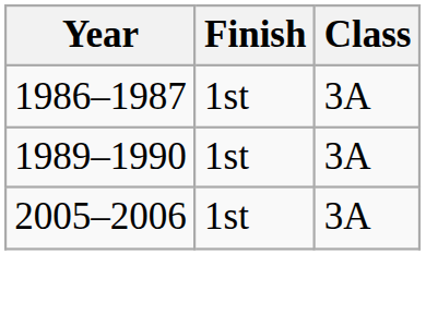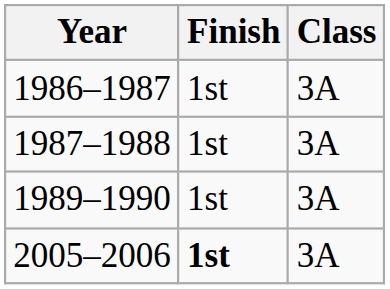 <table class="wikitable">
 <tr>
 <th>Year</th>
 <th>Finish</th>
 <th>Class</th>
 </tr>
 <tr>
 <td>1986–1987</td>
 <td>1st</td>
 <td>3A</td>
 </tr>
 <tr>
+<td>1987–1988</td>
+<td>1st</td>
+<td>3A</td>
+</tr>
+<tr>
 <td>1989–1990</td>
 <td>1st</td>
 <td>3A</td>
 </tr>
 <tr>
 <td>2005–2006</td>
-<td>1st</td>
+<td><strong>1st</strong></td>
 <td>3A</td>
 </tr>
 </table>
